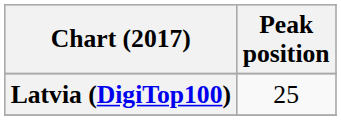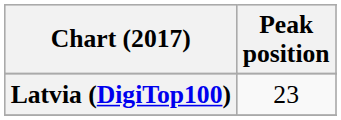 <table class="wikitable sortable plainrowheaders" style="text-align:center">
 <tr>
 <th scope="col">Chart (2017)</th>
 <th scope="col">Peak<br> position</th>
 </tr>
 <tr>
 </tr>
 <tr>
 <th scope="row">Latvia (<a href='#'>DigiTop100</a>)</th>
-<td>25</td>
+<td>23</td>
 </tr>
 <tr>
 </tr>
 </table>
